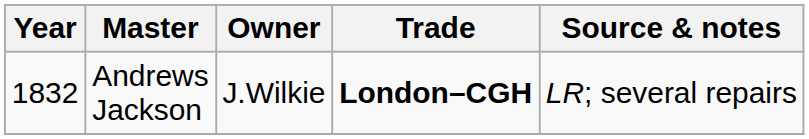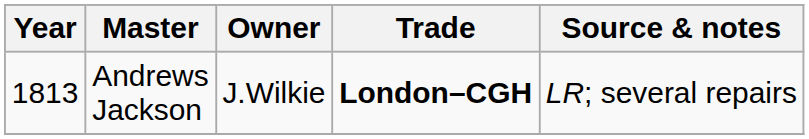 <table class=" wikitable">
 <tr>
 <th>Year</th>
 <th>Master</th>
 <th>Owner</th>
 <th>Trade</th>
 <th>Source & notes</th>
 </tr>
 <tr>
-<td>1832</td>
+<td>1813</td>
 <td>Andrews<br>Jackson</td>
 <td>J.Wilkie</td>
 <td><strong>London–CGH</strong></td>
 <td><em>LR</em>; several repairs</td>
 </tr>
 <tr>
 </tr>
 </table>
